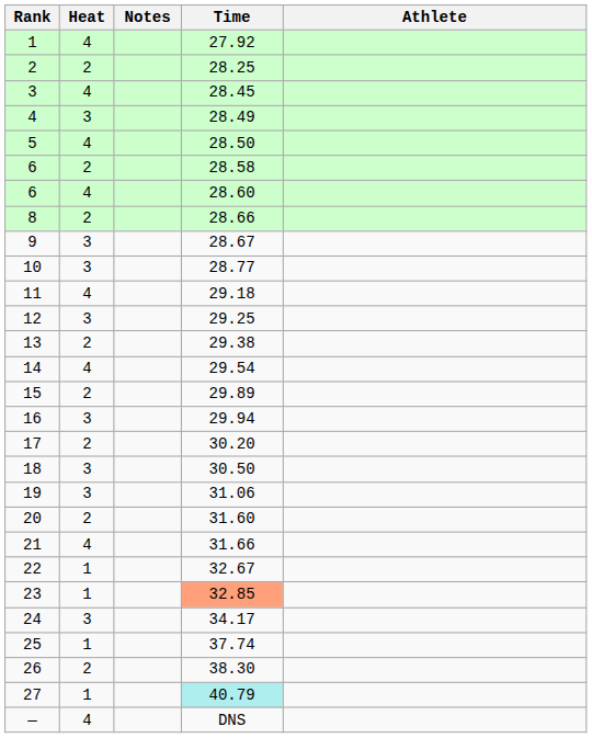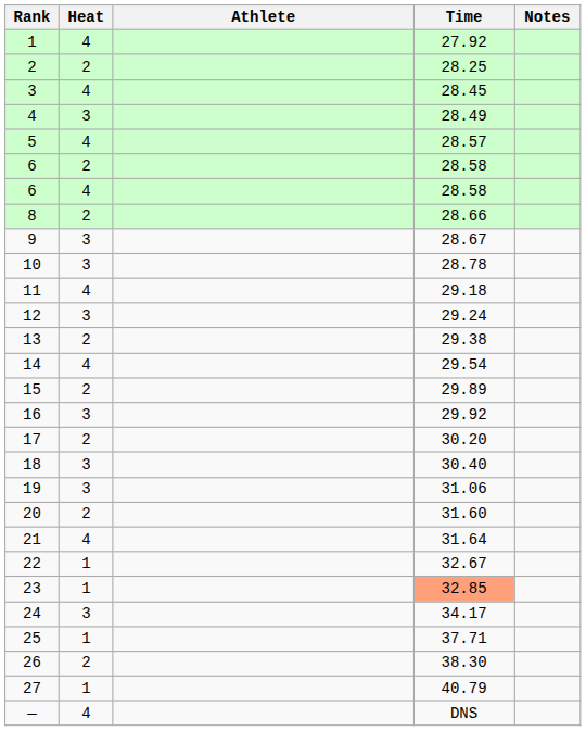 <table class="wikitable" style="text-align:center">
 <tr>
 <th width=40>Rank</th>
 <th width=40>Heat</th>
+<th width=250>Athlete</th>
+<th width=80>Time</th>
 <th width=50>Notes</th>
-<th width=80>Time</th>
-<th width=250>Athlete</th>
 </tr>
 <tr bgcolor=ccffcc>
 <td>1</td>
 <td>4</td>
+<td align=left></td>
+<td>27.92</td>
 <td></td>
-<td>27.92</td>
-<td align=left></td>
 </tr>
 <tr bgcolor=ccffcc>
 <td>2</td>
 <td>2</td>
+<td align=left></td>
+<td>28.25</td>
 <td></td>
-<td>28.25</td>
-<td align=left></td>
 </tr>
 <tr bgcolor=ccffcc>
 <td>3</td>
 <td>4</td>
+<td align=left></td>
+<td>28.45</td>
 <td></td>
-<td>28.45</td>
-<td align=left></td>
 </tr>
 <tr bgcolor=ccffcc>
 <td>4</td>
 <td>3</td>
+<td align=left></td>
+<td>28.49</td>
 <td></td>
-<td>28.49</td>
-<td align=left></td>
 </tr>
 <tr bgcolor=ccffcc>
 <td>5</td>
 <td>4</td>
+<td align=left></td>
+<td>28.57</td>
 <td></td>
-<td>28.50</td>
-<td align=left></td>
 </tr>
 <tr bgcolor=ccffcc>
 <td>6</td>
 <td>2</td>
+<td align=left></td>
+<td>28.58</td>
 <td></td>
-<td>28.58</td>
-<td align=left></td>
 </tr>
 <tr bgcolor=ccffcc>
 <td>6</td>
 <td>4</td>
+<td align=left></td>
+<td>28.58</td>
 <td></td>
-<td>28.60</td>
-<td align=left></td>
 </tr>
 <tr bgcolor=ccffcc>
 <td>8</td>
 <td>2</td>
+<td align=left></td>
+<td>28.66</td>
 <td></td>
-<td>28.66</td>
-<td align=left></td>
 </tr>
 <tr>
 <td>9</td>
 <td>3</td>
+<td align=left></td>
+<td>28.67</td>
 <td></td>
-<td>28.67</td>
-<td align=left></td>
 </tr>
 <tr>
 <td>10</td>
 <td>3</td>
+<td align=left></td>
+<td>28.78</td>
 <td></td>
-<td>28.77</td>
-<td align=left></td>
 </tr>
 <tr>
 <td>11</td>
 <td>4</td>
+<td align=left></td>
+<td>29.18</td>
 <td></td>
-<td>29.18</td>
-<td align=left></td>
 </tr>
 <tr>
 <td>12</td>
 <td>3</td>
+<td align=left></td>
+<td>29.24</td>
 <td></td>
-<td>29.25</td>
-<td align=left></td>
 </tr>
 <tr>
 <td>13</td>
 <td>2</td>
+<td align=left></td>
+<td>29.38</td>
 <td></td>
-<td>29.38</td>
-<td align=left></td>
 </tr>
 <tr>
 <td>14</td>
 <td>4</td>
+<td align=left></td>
+<td>29.54</td>
 <td></td>
-<td>29.54</td>
-<td align=left></td>
 </tr>
 <tr>
 <td>15</td>
 <td>2</td>
+<td align=left></td>
+<td>29.89</td>
 <td></td>
-<td>29.89</td>
-<td align=left></td>
 </tr>
 <tr>
 <td>16</td>
 <td>3</td>
+<td align=left></td>
+<td>29.92</td>
 <td></td>
-<td>29.94</td>
-<td align=left></td>
 </tr>
 <tr>
 <td>17</td>
 <td>2</td>
+<td align=left></td>
+<td>30.20</td>
 <td></td>
-<td>30.20</td>
-<td align=left></td>
 </tr>
 <tr>
 <td>18</td>
 <td>3</td>
+<td align=left></td>
+<td>30.40</td>
 <td></td>
-<td>30.50</td>
-<td align=left></td>
 </tr>
 <tr>
 <td>19</td>
 <td>3</td>
+<td align=left></td>
+<td>31.06</td>
 <td></td>
-<td>31.06</td>
-<td align=left></td>
 </tr>
 <tr>
 <td>20</td>
 <td>2</td>
+<td align=left></td>
+<td>31.60</td>
 <td></td>
-<td>31.60</td>
-<td align=left></td>
 </tr>
 <tr>
 <td>21</td>
 <td>4</td>
+<td align=left></td>
+<td>31.64</td>
 <td></td>
-<td>31.66</td>
-<td align=left></td>
 </tr>
 <tr>
 <td>22</td>
 <td>1</td>
+<td align=left></td>
+<td>32.67</td>
 <td></td>
-<td>32.67</td>
-<td align=left></td>
 </tr>
 <tr>
 <td>23</td>
 <td>1</td>
+<td align=left></td>
+<td style="background: lightsalmon;">32.85</td>
 <td></td>
-<td style="background: lightsalmon;">32.85</td>
-<td align=left></td>
 </tr>
 <tr>
 <td>24</td>
 <td>3</td>
+<td align=left></td>
+<td>34.17</td>
 <td></td>
-<td>34.17</td>
-<td align=left></td>
 </tr>
 <tr>
 <td>25</td>
 <td>1</td>
+<td align=left></td>
+<td>37.71</td>
 <td></td>
-<td>37.74</td>
-<td align=left></td>
 </tr>
 <tr>
 <td>26</td>
 <td>2</td>
+<td align=left></td>
+<td>38.30</td>
 <td></td>
-<td>38.30</td>
-<td align=left></td>
 </tr>
 <tr>
 <td>27</td>
 <td>1</td>
+<td align=left></td>
+<td>40.79</td>
 <td></td>
-<td style="background: paleturquoise;">40.79</td>
-<td align=left></td>
 </tr>
 <tr>
 <td>—</td>
 <td>4</td>
+<td align=left></td>
+<td>DNS</td>
 <td></td>
-<td>DNS</td>
-<td align=left></td>
 </tr>
 </table>
